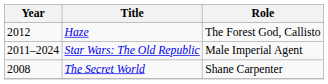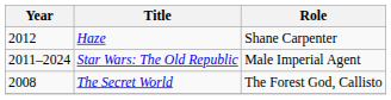 <table class="wikitable sortable">
 <tr>
 <th>Year</th>
 <th>Title</th>
 <th>Role</th>
 </tr>
 <tr>
 <td>2012</td>
 <td><em><a href='#'>Haze</a></em></td>
-<td>The Forest God, Callisto</td>
+<td>Shane Carpenter</td>
 </tr>
 <tr>
 <td>2011–2024</td>
 <td><em><a href='#'>Star Wars: The Old Republic</a></em></td>
 <td>Male Imperial Agent</td>
 </tr>
 <tr>
 <td>2008</td>
 <td><em><a href='#'>The Secret World</a></em></td>
-<td>Shane Carpenter</td>
+<td>The Forest God, Callisto</td>
 </tr>
 <tr>
 </tr>
 </table>
